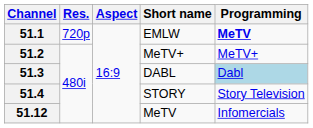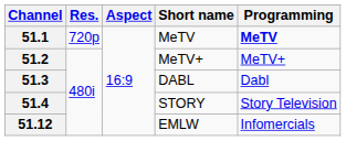 <table class="wikitable">
 <tr>
 <th scope = "col"><a href='#'>Channel</a></th>
 <th scope = "col"><a href='#'>Res.</a></th>
 <th scope = "col"><a href='#'>Aspect</a></th>
 <th scope = "col">Short name</th>
 <th scope = "col">Programming</th>
 </tr>
 <tr>
 <th scope = "row">51.1</th>
 <td><a href='#'>720p</a></td>
 <td rowspan=5><a href='#'>16:9</a></td>
-<td>EMLW</td>
+<td>MeTV</td>
 <td><strong><a href='#'>MeTV</a></strong></td>
 </tr>
 <tr>
 <th scope = "row">51.2</th>
 <td rowspan=4><a href='#'>480i</a></td>
 <td>MeTV+</td>
 <td><a href='#'>MeTV+</a></td>
 </tr>
 <tr>
 <th scope = "row">51.3</th>
 <td>DABL</td>
-<td style="background: lightblue;"><a href='#'>Dabl</a></td>
+<td><a href='#'>Dabl</a></td>
 </tr>
 <tr>
 <th scope = "row">51.4</th>
 <td>STORY</td>
 <td><a href='#'>Story Television</a></td>
 </tr>
 <tr>
 <th scope = "row">51.12</th>
-<td>MeTV</td>
+<td>EMLW</td>
 <td><a href='#'>Infomercials</a></td>
 </tr>
 </table>
